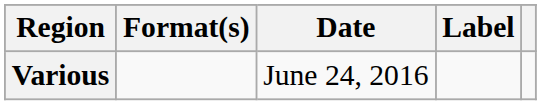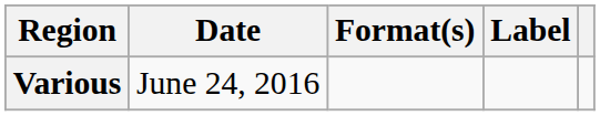 <table class="wikitable plainrowheaders">
 <tr>
 <th scope="col">Region</th>
+<th scope="col">Date</th>
 <th scope="col">Format(s)</th>
-<th scope="col">Date</th>
 <th scope="col">Label</th>
 <th scope="col"></th>
 </tr>
 <tr>
 <th scope="row">Various</th>
+<td>June 24, 2016</td>
 <td></td>
-<td>June 24, 2016</td>
 <td></td>
 <td style="text-align:center;"></td>
 </tr>
 </table>
